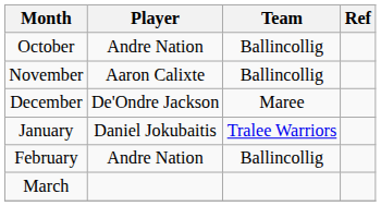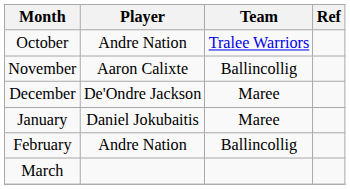 <table class="wikitable" style="text-align:center">
 <tr>
 <th>Month</th>
 <th>Player</th>
 <th>Team</th>
 <th>Ref</th>
 </tr>
 <tr>
 <td>October</td>
 <td>Andre Nation</td>
-<td>Ballincollig</td>
+<td><a href='#'>Tralee Warriors</a></td>
 <td></td>
 </tr>
 <tr>
 <td>November</td>
 <td>Aaron Calixte</td>
 <td>Ballincollig</td>
 <td></td>
 </tr>
 <tr>
 <td>December</td>
 <td>De'Ondre Jackson</td>
 <td>Maree</td>
 <td></td>
 </tr>
 <tr>
 <td>January</td>
 <td>Daniel Jokubaitis</td>
-<td><a href='#'>Tralee Warriors</a></td>
+<td>Maree</td>
 <td></td>
 </tr>
 <tr>
 <td>February</td>
 <td>Andre Nation</td>
 <td>Ballincollig</td>
 <td></td>
 </tr>
 <tr>
 <td>March</td>
 <td></td>
 <td></td>
 <td></td>
 </tr>
 <tr>
 </tr>
 </table>
